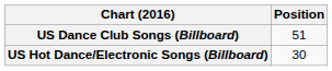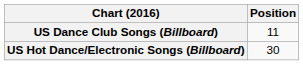 <table class="wikitable sortable plainrowheaders" style="text-align: center">
 <tr>
 <th scope="col">Chart (2016)</th>
 <th scope="col">Position</th>
 </tr>
 <tr>
 <th scope="row">US Dance Club Songs (<em>Billboard</em>)</th>
-<td>51</td>
+<td>11</td>
 </tr>
 <tr>
 <th scope="row">US Hot Dance/Electronic Songs (<em>Billboard</em>)</th>
 <td>30</td>
 </tr>
 </table>
